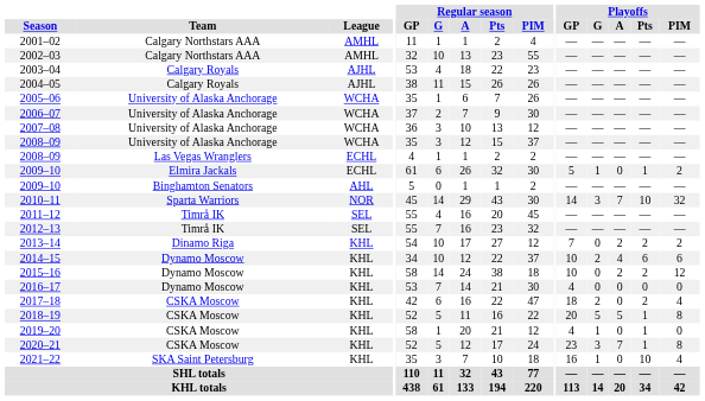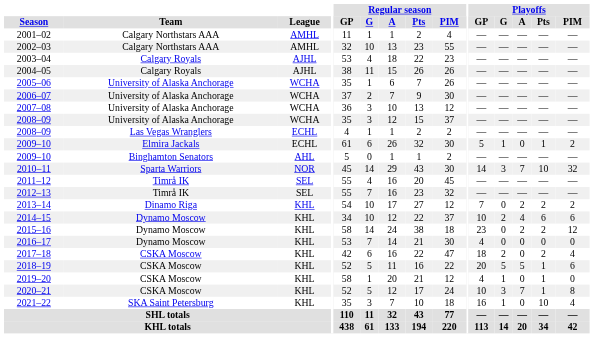 <table border="0" cellpadding="1" cellspacing="0" style="text-align:center; width:60em">
 <tr bgcolor="#e0e0e0">
 <th colspan="3" bgcolor="#ffffff"></th>
 <th rowspan="99" bgcolor="#ffffff"></th>
 <th colspan="5"><a href='#'>Regular season</a></th>
 <th rowspan="99" bgcolor="#ffffff"></th>
 <th colspan="5"><a href='#'>Playoffs</a></th>
 </tr>
 <tr bgcolor="#e0e0e0">
 <th><a href='#'>Season</a></th>
 <th>Team</th>
 <th>League</th>
 <th>GP</th>
 <th><a href='#'>G</a></th>
 <th><a href='#'>A</a></th>
 <th><a href='#'>Pts</a></th>
 <th><a href='#'>PIM</a></th>
 <th>GP</th>
 <th>G</th>
 <th>A</th>
 <th>Pts</th>
 <th>PIM</th>
 </tr>
 <tr>
 <td>2001–02</td>
 <td>Calgary Northstars AAA</td>
 <td><a href='#'>AMHL</a></td>
 <td>11</td>
 <td>1</td>
 <td>1</td>
 <td>2</td>
 <td>4</td>
 <td>—</td>
 <td>—</td>
 <td>—</td>
 <td>—</td>
 <td>—</td>
 </tr>
 <tr bgcolor="#f0f0f0">
 <td>2002–03</td>
 <td>Calgary Northstars AAA</td>
 <td>AMHL</td>
 <td>32</td>
 <td>10</td>
 <td>13</td>
 <td>23</td>
 <td>55</td>
 <td>—</td>
 <td>—</td>
 <td>—</td>
 <td>—</td>
 <td>—</td>
 </tr>
 <tr>
 <td>2003–04</td>
 <td><a href='#'>Calgary Royals</a></td>
 <td><a href='#'>AJHL</a></td>
 <td>53</td>
 <td>4</td>
 <td>18</td>
 <td>22</td>
 <td>23</td>
 <td>—</td>
 <td>—</td>
 <td>—</td>
 <td>—</td>
 <td>—</td>
 </tr>
 <tr bgcolor="#f0f0f0">
 <td>2004–05</td>
 <td>Calgary Royals</td>
 <td>AJHL</td>
 <td>38</td>
 <td>11</td>
 <td>15</td>
 <td>26</td>
 <td>26</td>
 <td>—</td>
 <td>—</td>
 <td>—</td>
 <td>—</td>
 <td>—</td>
 </tr>
 <tr>
 <td><a href='#'>2005–06</a></td>
 <td><a href='#'>University of Alaska Anchorage</a></td>
 <td><a href='#'>WCHA</a></td>
 <td>35</td>
 <td>1</td>
 <td>6</td>
 <td>7</td>
 <td>26</td>
 <td>—</td>
 <td>—</td>
 <td>—</td>
 <td>—</td>
 <td>—</td>
 </tr>
 <tr bgcolor="#f0f0f0">
 <td><a href='#'>2006–07</a></td>
 <td>University of Alaska Anchorage</td>
 <td>WCHA</td>
 <td>37</td>
 <td>2</td>
 <td>7</td>
 <td>9</td>
 <td>30</td>
 <td>—</td>
 <td>—</td>
 <td>—</td>
 <td>—</td>
 <td>—</td>
 </tr>
 <tr>
 <td><a href='#'>2007–08</a></td>
 <td>University of Alaska Anchorage</td>
 <td>WCHA</td>
 <td>36</td>
 <td>3</td>
 <td>10</td>
 <td>13</td>
 <td>12</td>
 <td>—</td>
 <td>—</td>
 <td>—</td>
 <td>—</td>
 <td>—</td>
 </tr>
 <tr bgcolor="#f0f0f0">
 <td><a href='#'>2008–09</a></td>
 <td>University of Alaska Anchorage</td>
 <td>WCHA</td>
 <td>35</td>
 <td>3</td>
 <td>12</td>
 <td>15</td>
 <td>37</td>
 <td>—</td>
 <td>—</td>
 <td>—</td>
 <td>—</td>
 <td>—</td>
 </tr>
 <tr>
 <td><a href='#'>2008–09</a></td>
 <td><a href='#'>Las Vegas Wranglers</a></td>
 <td><a href='#'>ECHL</a></td>
 <td>4</td>
 <td>1</td>
 <td>1</td>
 <td>2</td>
 <td>2</td>
 <td>—</td>
 <td>—</td>
 <td>—</td>
 <td>—</td>
 <td>—</td>
 </tr>
 <tr bgcolor="#f0f0f0">
 <td><a href='#'>2009–10</a></td>
 <td><a href='#'>Elmira Jackals</a></td>
 <td>ECHL</td>
 <td>61</td>
 <td>6</td>
 <td>26</td>
 <td>32</td>
 <td>30</td>
 <td>5</td>
 <td>1</td>
 <td>0</td>
 <td>1</td>
 <td>2</td>
 </tr>
 <tr>
 <td><a href='#'>2009–10</a></td>
 <td><a href='#'>Binghamton Senators</a></td>
 <td><a href='#'>AHL</a></td>
 <td>5</td>
 <td>0</td>
 <td>1</td>
 <td>1</td>
 <td>2</td>
 <td>—</td>
 <td>—</td>
 <td>—</td>
 <td>—</td>
 <td>—</td>
 </tr>
 <tr bgcolor="#f0f0f0">
 <td><a href='#'>2010–11</a></td>
 <td><a href='#'>Sparta Warriors</a></td>
 <td><a href='#'>NOR</a></td>
 <td>45</td>
 <td>14</td>
 <td>29</td>
 <td>43</td>
 <td>30</td>
 <td>14</td>
 <td>3</td>
 <td>7</td>
 <td>10</td>
 <td>32</td>
 </tr>
 <tr>
 <td><a href='#'>2011–12</a></td>
 <td><a href='#'>Timrå IK</a></td>
 <td><a href='#'>SEL</a></td>
 <td>55</td>
 <td>4</td>
 <td>16</td>
 <td>20</td>
 <td>45</td>
 <td>—</td>
 <td>—</td>
 <td>—</td>
 <td>—</td>
 <td>—</td>
 </tr>
 <tr bgcolor="#f0f0f0">
 <td><a href='#'>2012–13</a></td>
 <td>Timrå IK</td>
 <td>SEL</td>
 <td>55</td>
 <td>7</td>
 <td>16</td>
 <td>23</td>
 <td>32</td>
 <td>—</td>
 <td>—</td>
 <td>—</td>
 <td>—</td>
 <td>—</td>
 </tr>
 <tr>
 <td><a href='#'>2013–14</a></td>
 <td><a href='#'>Dinamo Riga</a></td>
 <td><a href='#'>KHL</a></td>
 <td>54</td>
 <td>10</td>
 <td>17</td>
 <td>27</td>
 <td>12</td>
 <td>7</td>
 <td>0</td>
 <td>2</td>
 <td>2</td>
 <td>2</td>
 </tr>
 <tr bgcolor="#f0f0f0">
 <td><a href='#'>2014–15</a></td>
 <td><a href='#'>Dynamo Moscow</a></td>
 <td>KHL</td>
 <td>34</td>
 <td>10</td>
 <td>12</td>
 <td>22</td>
 <td>37</td>
 <td>10</td>
 <td>2</td>
 <td>4</td>
 <td>6</td>
 <td>6</td>
 </tr>
 <tr>
 <td><a href='#'>2015–16</a></td>
 <td>Dynamo Moscow</td>
 <td>KHL</td>
 <td>58</td>
 <td>14</td>
 <td>24</td>
 <td>38</td>
 <td>18</td>
-<td>10</td>
+<td>23</td>
 <td>0</td>
 <td>2</td>
 <td>2</td>
 <td>12</td>
 </tr>
 <tr bgcolor="#f0f0f0">
 <td><a href='#'>2016–17</a></td>
 <td>Dynamo Moscow</td>
 <td>KHL</td>
 <td>53</td>
 <td>7</td>
 <td>14</td>
 <td>21</td>
 <td>30</td>
 <td>4</td>
 <td>0</td>
 <td>0</td>
 <td>0</td>
 <td>0</td>
 </tr>
 <tr>
 <td><a href='#'>2017–18</a></td>
 <td><a href='#'>CSKA Moscow</a></td>
 <td>KHL</td>
 <td>42</td>
 <td>6</td>
 <td>16</td>
 <td>22</td>
 <td>47</td>
 <td>18</td>
 <td>2</td>
 <td>0</td>
 <td>2</td>
 <td>4</td>
 </tr>
 <tr bgcolor="#f0f0f0">
 <td><a href='#'>2018–19</a></td>
 <td>CSKA Moscow</td>
 <td>KHL</td>
 <td>52</td>
 <td>5</td>
 <td>11</td>
 <td>16</td>
 <td>22</td>
 <td>20</td>
 <td>5</td>
 <td>5</td>
 <td>1</td>
-<td>8</td>
+<td>6</td>
 </tr>
 <tr>
 <td><a href='#'>2019–20</a></td>
 <td>CSKA Moscow</td>
 <td>KHL</td>
 <td>58</td>
 <td>1</td>
 <td>20</td>
 <td>21</td>
 <td>12</td>
 <td>4</td>
 <td>1</td>
 <td>0</td>
 <td>1</td>
 <td>0</td>
 </tr>
 <tr bgcolor="#f0f0f0">
 <td><a href='#'>2020–21</a></td>
 <td>CSKA Moscow</td>
 <td>KHL</td>
 <td>52</td>
 <td>5</td>
 <td>12</td>
 <td>17</td>
 <td>24</td>
-<td>23</td>
+<td>10</td>
 <td>3</td>
 <td>7</td>
 <td>1</td>
 <td>8</td>
 </tr>
 <tr>
 <td><a href='#'>2021–22</a></td>
 <td><a href='#'>SKA Saint Petersburg</a></td>
 <td>KHL</td>
 <td>35</td>
 <td>3</td>
 <td>7</td>
 <td>10</td>
 <td>18</td>
 <td>16</td>
 <td>1</td>
 <td>0</td>
 <td>10</td>
 <td>4</td>
 </tr>
 <tr bgcolor="#e0e0e0">
 <th colspan="3">SHL totals</th>
 <th>110</th>
 <th>11</th>
 <th>32</th>
 <th>43</th>
 <th>77</th>
 <th>—</th>
 <th>—</th>
 <th>—</th>
 <th>—</th>
 <th>—</th>
 </tr>
 <tr bgcolor="#e0e0e0">
 <th colspan="3">KHL totals</th>
 <th>438</th>
 <th>61</th>
 <th>133</th>
 <th>194</th>
 <th>220</th>
 <th>113</th>
 <th>14</th>
 <th>20</th>
 <th>34</th>
 <th>42</th>
 </tr>
 </table>
